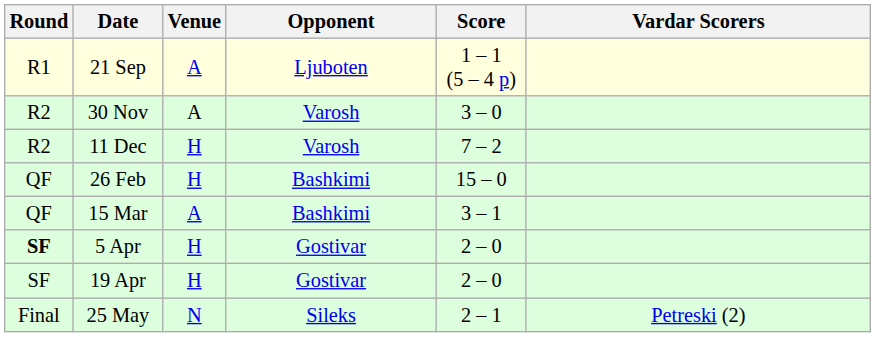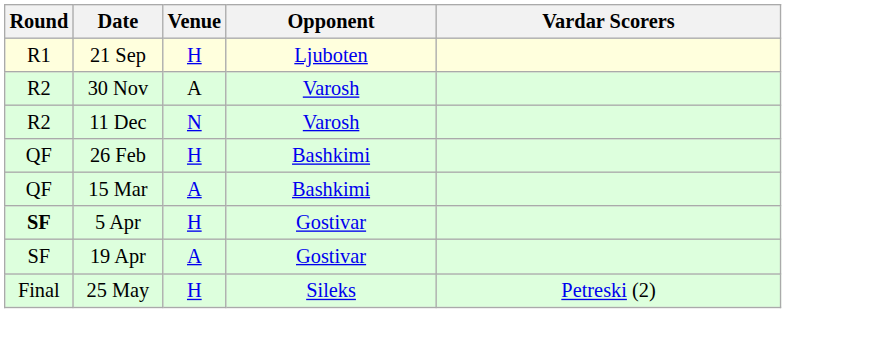 <table class="wikitable sortable" style="text-align: center; font-size:95%;">
 <tr>
 <th width="30">Round</th>
 <th width="60">Date</th>
 <th width="20">Venue</th>
 <th width="150">Opponent</th>
-<th width="60">Score</th>
 <th width="250">Vardar Scorers</th>
 </tr>
 <tr bgcolor="#ffffdd">
 <td>R1</td>
 <td>21 Sep</td>
-<td><a href='#'>A</a></td>
+<td><a href='#'>H</a></td>
 <td><a href='#'>Ljuboten</a></td>
-<td>1 – 1<br>(5 – 4 <a href='#'>p</a>)</td>
 <td></td>
 </tr>
 <tr bgcolor="#ddffdd">
 <td>R2</td>
 <td>30 Nov</td>
 <td>A</td>
 <td><a href='#'>Varosh</a></td>
-<td>3 – 0</td>
 <td></td>
 </tr>
 <tr bgcolor="#ddffdd">
 <td>R2</td>
 <td>11 Dec</td>
-<td><a href='#'>H</a></td>
+<td><a href='#'>N</a></td>
 <td><a href='#'>Varosh</a></td>
-<td>7 – 2</td>
 <td></td>
 </tr>
 <tr bgcolor="#ddffdd">
 <td>QF</td>
 <td>26 Feb</td>
 <td><a href='#'>H</a></td>
 <td><a href='#'>Bashkimi</a></td>
-<td>15 – 0</td>
 <td></td>
 </tr>
 <tr bgcolor="#ddffdd">
 <td>QF</td>
 <td>15 Mar</td>
 <td><a href='#'>A</a></td>
 <td><a href='#'>Bashkimi</a></td>
-<td>3 – 1</td>
 <td></td>
 </tr>
 <tr bgcolor="#ddffdd">
 <td><strong>SF</strong></td>
 <td>5 Apr</td>
 <td><a href='#'>H</a></td>
 <td><a href='#'>Gostivar</a></td>
-<td>2 – 0</td>
 <td></td>
 </tr>
 <tr bgcolor="#ddffdd">
 <td>SF</td>
 <td>19 Apr</td>
-<td><a href='#'>H</a></td>
+<td><a href='#'>A</a></td>
 <td><a href='#'>Gostivar</a></td>
-<td>2 – 0</td>
 <td></td>
 </tr>
 <tr bgcolor="#ddffdd">
 <td>Final</td>
 <td>25 May</td>
-<td><a href='#'>N</a></td>
+<td><a href='#'>H</a></td>
 <td><a href='#'>Sileks</a></td>
-<td>2 – 1</td>
 <td><a href='#'>Petreski</a> (2)</td>
 </tr>
 </table>
